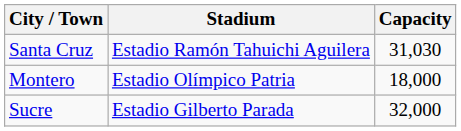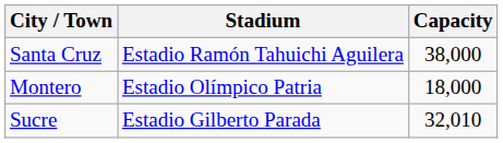 <table class="wikitable sortable">
 <tr>
 <th>City / Town</th>
 <th>Stadium</th>
 <th>Capacity</th>
 </tr>
 <tr>
 <td><a href='#'>Santa Cruz</a></td>
 <td><a href='#'>Estadio Ramón Tahuichi Aguilera</a></td>
-<td style="text-align: center;">31,030</td>
+<td style="text-align: center;">38,000</td>
 </tr>
 <tr>
 <td><a href='#'>Montero</a></td>
 <td><a href='#'>Estadio Olímpico Patria</a></td>
 <td style="text-align: center;">18,000</td>
 </tr>
 <tr>
 <td><a href='#'>Sucre</a></td>
 <td><a href='#'>Estadio Gilberto Parada</a></td>
-<td style="text-align: center;">32,000</td>
+<td style="text-align: center;">32,010</td>
 </tr>
 </table>
